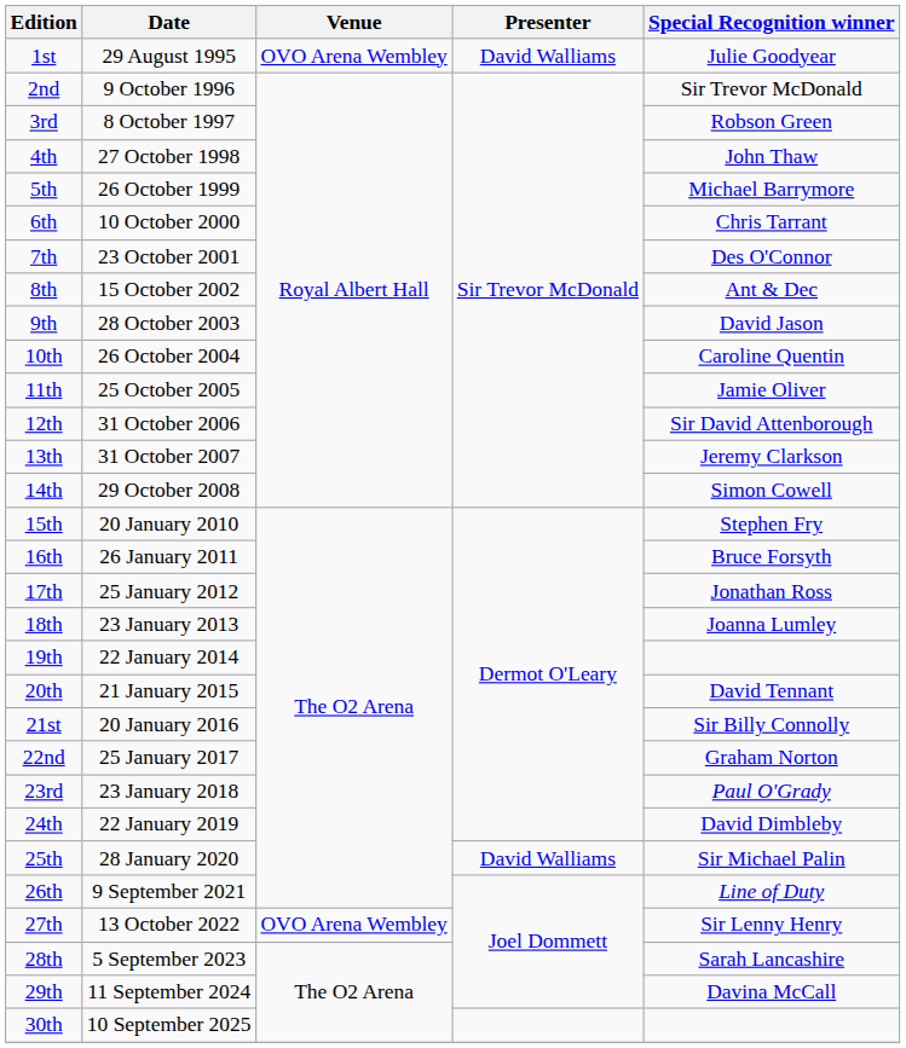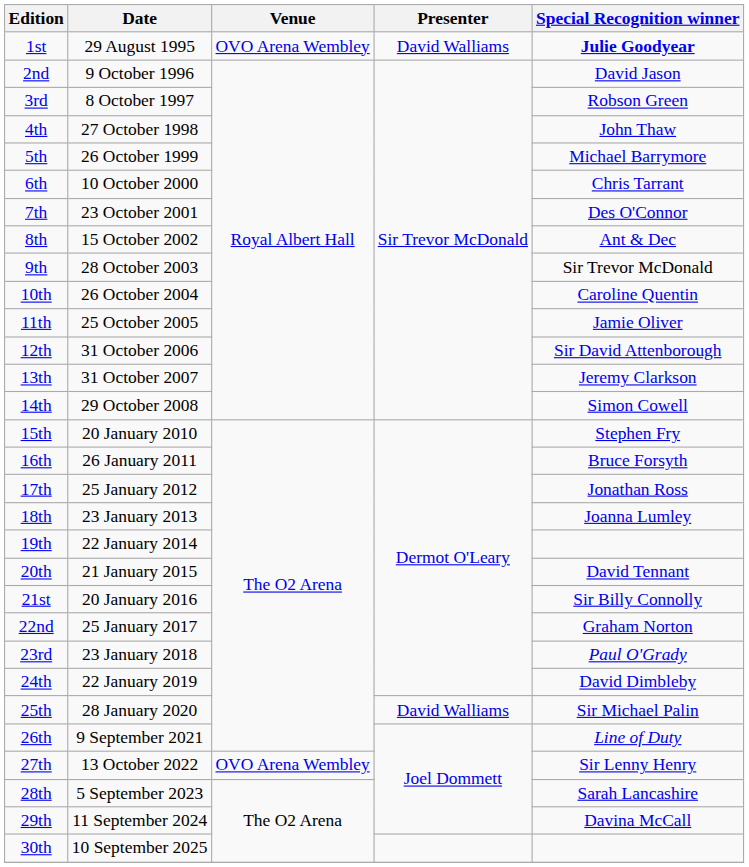 <table class="wikitable" style="text-align: center">
 <tr>
 <th>Edition</th>
 <th>Date</th>
 <th>Venue</th>
 <th>Presenter</th>
 <th><a href='#'>Special Recognition winner</a></th>
 </tr>
 <tr>
 <td><a href='#'>1st</a></td>
 <td>29 August 1995</td>
 <td><a href='#'>OVO Arena Wembley</a></td>
 <td><a href='#'>David Walliams</a></td>
-<td><a href='#'>Julie Goodyear</a></td>
+<td><strong><a href='#'>Julie Goodyear</a></strong></td>
 </tr>
 <tr>
 <td><a href='#'>2nd</a></td>
 <td>9 October 1996</td>
 <td rowspan=13><a href='#'>Royal Albert Hall</a></td>
 <td rowspan=13><a href='#'>Sir Trevor McDonald</a></td>
-<td>Sir Trevor McDonald</td>
+<td><a href='#'>David Jason</a></td>
 </tr>
 <tr>
 <td><a href='#'>3rd</a></td>
 <td>8 October 1997</td>
 <td><a href='#'>Robson Green</a></td>
 </tr>
 <tr>
 <td><a href='#'>4th</a></td>
 <td>27 October 1998</td>
 <td><a href='#'>John Thaw</a></td>
 </tr>
 <tr>
 <td><a href='#'>5th</a></td>
 <td>26 October 1999</td>
 <td><a href='#'>Michael Barrymore</a></td>
 </tr>
 <tr>
 <td><a href='#'>6th</a></td>
 <td>10 October 2000</td>
 <td><a href='#'>Chris Tarrant</a></td>
 </tr>
 <tr>
 <td><a href='#'>7th</a></td>
 <td>23 October 2001</td>
 <td><a href='#'>Des O'Connor</a></td>
 </tr>
 <tr>
 <td><a href='#'>8th</a></td>
 <td>15 October 2002</td>
 <td><a href='#'>Ant & Dec</a></td>
 </tr>
 <tr>
 <td><a href='#'>9th</a></td>
 <td>28 October 2003</td>
-<td><a href='#'>David Jason</a></td>
+<td>Sir Trevor McDonald</td>
 </tr>
 <tr>
 <td><a href='#'>10th</a></td>
 <td>26 October 2004</td>
 <td><a href='#'>Caroline Quentin</a></td>
 </tr>
 <tr>
 <td><a href='#'>11th</a></td>
 <td>25 October 2005</td>
 <td><a href='#'>Jamie Oliver</a></td>
 </tr>
 <tr>
 <td><a href='#'>12th</a></td>
 <td>31 October 2006</td>
 <td><a href='#'>Sir David Attenborough</a></td>
 </tr>
 <tr>
 <td><a href='#'>13th</a></td>
 <td>31 October 2007</td>
 <td><a href='#'>Jeremy Clarkson</a></td>
 </tr>
 <tr>
 <td><a href='#'>14th</a></td>
 <td>29 October 2008</td>
 <td><a href='#'>Simon Cowell</a></td>
 </tr>
 <tr>
 <td><a href='#'>15th</a></td>
 <td>20 January 2010</td>
 <td rowspan="12"><a href='#'>The O2 Arena</a></td>
 <td rowspan=10><a href='#'>Dermot O'Leary</a></td>
 <td><a href='#'>Stephen Fry</a></td>
 </tr>
 <tr>
 <td><a href='#'>16th</a></td>
 <td>26 January 2011</td>
 <td><a href='#'>Bruce Forsyth</a></td>
 </tr>
 <tr>
 <td><a href='#'>17th</a></td>
 <td>25 January 2012</td>
 <td><a href='#'>Jonathan Ross</a></td>
 </tr>
 <tr>
 <td><a href='#'>18th</a></td>
 <td>23 January 2013</td>
 <td><a href='#'>Joanna Lumley</a></td>
 </tr>
 <tr>
 <td><a href='#'>19th</a></td>
 <td>22 January 2014</td>
 <td></td>
 </tr>
 <tr>
 <td><a href='#'>20th</a></td>
 <td>21 January 2015</td>
 <td><a href='#'>David Tennant</a></td>
 </tr>
 <tr>
 <td><a href='#'>21st</a></td>
 <td>20 January 2016</td>
 <td><a href='#'>Sir Billy Connolly</a></td>
 </tr>
 <tr>
 <td><a href='#'>22nd</a></td>
 <td>25 January 2017</td>
 <td><a href='#'>Graham Norton</a></td>
 </tr>
 <tr>
 <td><a href='#'>23rd</a></td>
 <td>23 January 2018</td>
 <td><em><a href='#'>Paul O'Grady</a></em></td>
 </tr>
 <tr>
 <td><a href='#'>24th</a></td>
 <td>22 January 2019</td>
 <td><a href='#'>David Dimbleby</a></td>
 </tr>
 <tr>
 <td><a href='#'>25th</a></td>
 <td>28 January 2020</td>
 <td><a href='#'>David Walliams</a></td>
 <td><a href='#'>Sir Michael Palin</a></td>
 </tr>
 <tr>
 <td><a href='#'>26th</a></td>
 <td>9 September 2021</td>
 <td rowspan="4"><a href='#'>Joel Dommett</a></td>
 <td><em><a href='#'>Line of Duty</a></em></td>
 </tr>
 <tr>
 <td><a href='#'>27th</a></td>
 <td>13 October 2022</td>
 <td><a href='#'>OVO Arena Wembley</a></td>
 <td><a href='#'>Sir Lenny Henry</a></td>
 </tr>
 <tr>
 <td><a href='#'>28th</a></td>
 <td>5 September 2023</td>
 <td rowspan="3">The O2 Arena</td>
 <td><a href='#'>Sarah Lancashire</a></td>
 </tr>
 <tr>
 <td><a href='#'>29th</a></td>
 <td>11 September 2024</td>
 <td><a href='#'>Davina McCall</a></td>
 </tr>
 <tr>
 <td><a href='#'>30th</a></td>
 <td>10 September 2025</td>
 <td></td>
 <td></td>
 </tr>
 <tr>
 </tr>
 </table>
